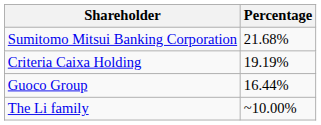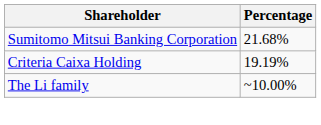 <table class="wikitable">
 <tr>
 <th>Shareholder</th>
 <th>Percentage</th>
 </tr>
 <tr>
 <td><a href='#'>Sumitomo Mitsui Banking Corporation</a></td>
 <td>21.68%</td>
 </tr>
 <tr>
 <td><a href='#'>Criteria Caixa Holding</a></td>
 <td>19.19%</td>
 </tr>
 <tr>
-<td><a href='#'>Guoco Group</a></td>
-<td>16.44%</td>
-</tr>
-<tr>
 <td><a href='#'>The Li family</a></td>
 <td>~10.00%</td>
 </tr>
 </table>
